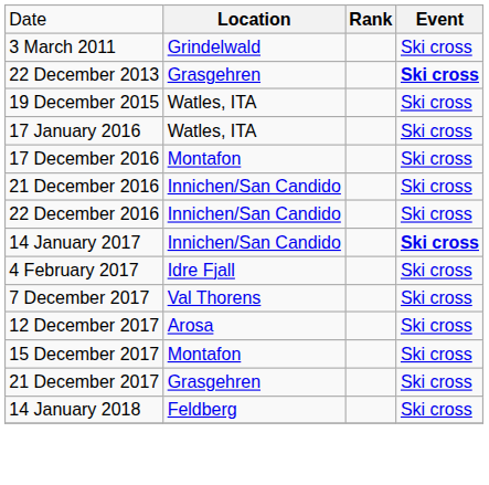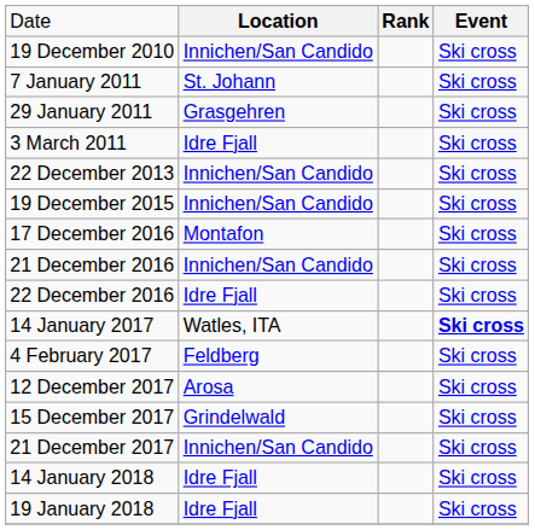 <table class="wikitable sortable" style="font-size:90%" style="text-align:center">
 <tr>
 <td>Date</td>
 <th>Location</th>
 <th>Rank</th>
 <th>Event</th>
 </tr>
 <tr>
+<td>19 December 2010</td>
+<td><a href='#'>Innichen/San Candido</a></td>
+<td></td>
+<td><a href='#'>Ski cross</a></td>
+</tr>
+<tr>
+<td>7 January 2011</td>
+<td><a href='#'>St. Johann</a></td>
+<td></td>
+<td><a href='#'>Ski cross</a></td>
+</tr>
+<tr>
+<td>29 January 2011</td>
+<td><a href='#'>Grasgehren</a></td>
+<td></td>
+<td><a href='#'>Ski cross</a></td>
+</tr>
+<tr>
 <td>3 March 2011</td>
-<td><a href='#'>Grindelwald</a></td>
+<td><a href='#'>Idre Fjall</a></td>
 <td></td>
 <td><a href='#'>Ski cross</a></td>
 </tr>
 <tr>
 <td>22 December 2013</td>
-<td><a href='#'>Grasgehren</a></td>
-<td></td>
-<td><strong><a href='#'>Ski cross</a></strong></td>
-</tr>
-<tr>
-<td>19 December 2015</td>
-<td>Watles, ITA</td>
+<td><a href='#'>Innichen/San Candido</a></td>
 <td></td>
 <td><a href='#'>Ski cross</a></td>
 </tr>
 <tr>
-<td>17 January 2016</td>
-<td>Watles, ITA</td>
+<td>19 December 2015</td>
+<td><a href='#'>Innichen/San Candido</a></td>
 <td></td>
 <td><a href='#'>Ski cross</a></td>
 </tr>
 <tr>
 <td>17 December 2016</td>
 <td><a href='#'>Montafon</a></td>
 <td></td>
 <td><a href='#'>Ski cross</a></td>
 </tr>
 <tr>
 <td>21 December 2016</td>
 <td><a href='#'>Innichen/San Candido</a></td>
 <td></td>
 <td><a href='#'>Ski cross</a></td>
 </tr>
 <tr>
 <td>22 December 2016</td>
-<td><a href='#'>Innichen/San Candido</a></td>
+<td><a href='#'>Idre Fjall</a></td>
 <td></td>
 <td><a href='#'>Ski cross</a></td>
 </tr>
 <tr>
 <td>14 January 2017</td>
-<td><a href='#'>Innichen/San Candido</a></td>
+<td>Watles, ITA</td>
 <td></td>
 <td><strong><a href='#'>Ski cross</a></strong></td>
 </tr>
 <tr>
 <td>4 February 2017</td>
-<td><a href='#'>Idre Fjall</a></td>
-<td></td>
-<td><a href='#'>Ski cross</a></td>
-</tr>
-<tr>
-<td>7 December 2017</td>
-<td><a href='#'>Val Thorens</a></td>
+<td><a href='#'>Feldberg</a></td>
 <td></td>
 <td><a href='#'>Ski cross</a></td>
 </tr>
 <tr>
 <td>12 December 2017</td>
 <td><a href='#'>Arosa</a></td>
 <td></td>
 <td><a href='#'>Ski cross</a></td>
 </tr>
 <tr>
 <td>15 December 2017</td>
-<td><a href='#'>Montafon</a></td>
+<td><a href='#'>Grindelwald</a></td>
 <td></td>
 <td><a href='#'>Ski cross</a></td>
 </tr>
 <tr>
 <td>21 December 2017</td>
-<td><a href='#'>Grasgehren</a></td>
+<td><a href='#'>Innichen/San Candido</a></td>
 <td></td>
 <td><a href='#'>Ski cross</a></td>
 </tr>
 <tr>
 <td>14 January 2018</td>
-<td><a href='#'>Feldberg</a></td>
+<td><a href='#'>Idre Fjall</a></td>
+<td></td>
+<td><a href='#'>Ski cross</a></td>
+</tr>
+<tr>
+<td>19 January 2018</td>
+<td><a href='#'>Idre Fjall</a></td>
 <td></td>
 <td><a href='#'>Ski cross</a></td>
 </tr>
 <tr>
 </tr>
 </table>
